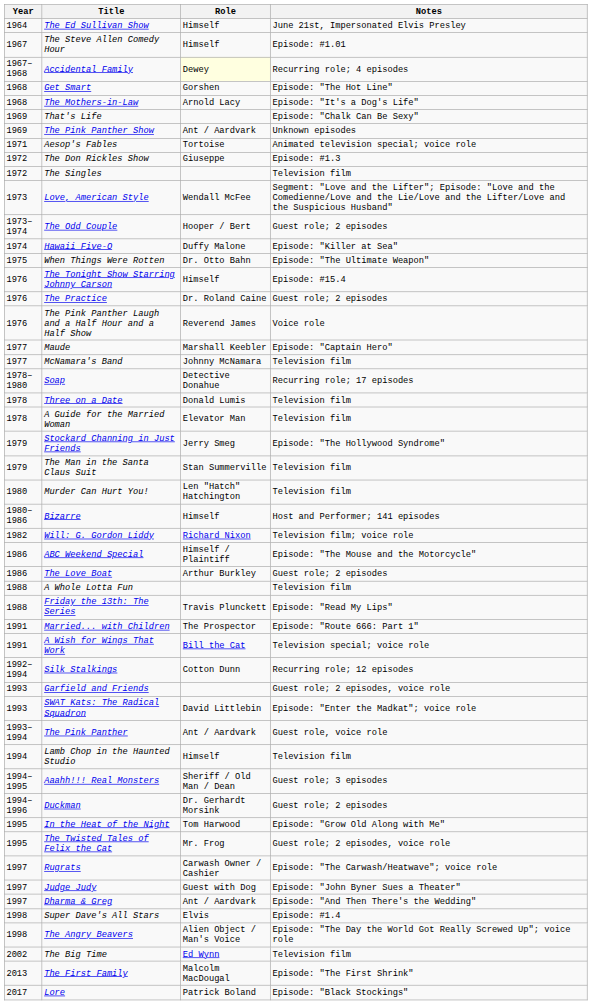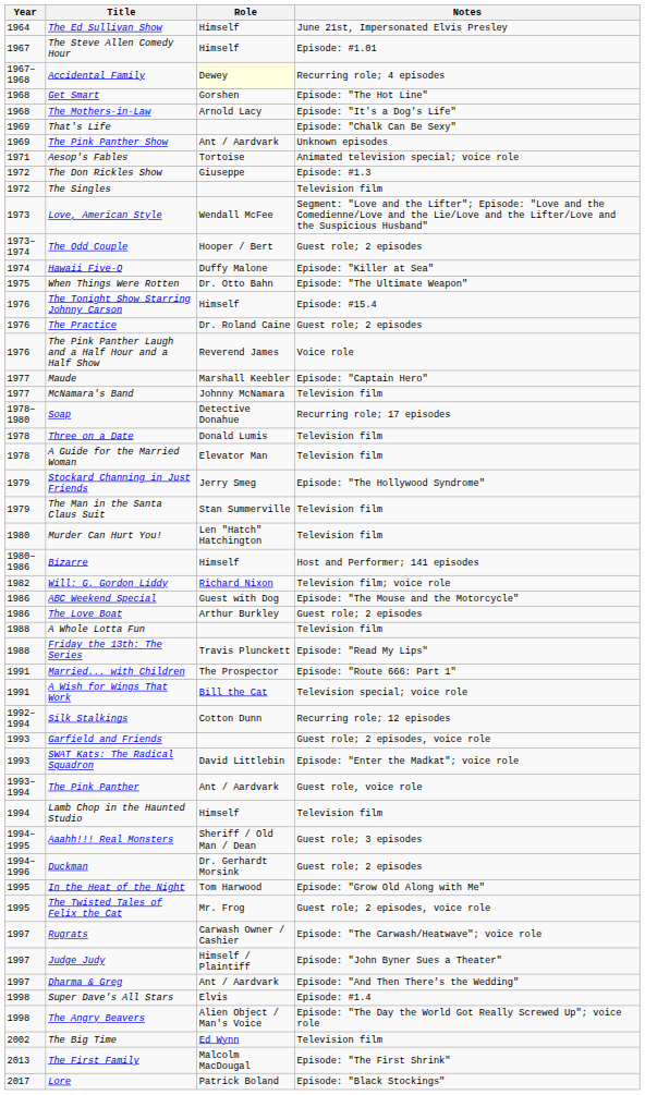 <table class="wikitable">
 <tr>
 <th>Year</th>
 <th>Title</th>
 <th>Role</th>
 <th>Notes</th>
 </tr>
 <tr>
 <td>1964</td>
 <td><em><a href='#'>The Ed Sullivan Show</a></em></td>
 <td>Himself</td>
 <td>June 21st, Impersonated Elvis Presley</td>
 </tr>
 <tr>
 <td>1967</td>
 <td><em>The Steve Allen Comedy Hour</em></td>
 <td>Himself</td>
 <td>Episode: #1.01</td>
 </tr>
 <tr>
 <td>1967–1968</td>
 <td><em><a href='#'>Accidental Family</a></em></td>
 <td style="background: lightyellow;">Dewey</td>
 <td>Recurring role; 4 episodes</td>
 </tr>
 <tr>
 <td>1968</td>
 <td><em><a href='#'>Get Smart</a></em></td>
 <td>Gorshen</td>
 <td>Episode: "The Hot Line"</td>
 </tr>
 <tr>
 <td>1968</td>
 <td><em><a href='#'>The Mothers-in-Law</a></em></td>
 <td>Arnold Lacy</td>
 <td>Episode: "It's a Dog's Life"</td>
 </tr>
 <tr>
 <td>1969</td>
 <td><em>That's Life</em></td>
 <td></td>
 <td>Episode: "Chalk Can Be Sexy"</td>
 </tr>
 <tr>
 <td>1969</td>
 <td><em><a href='#'>The Pink Panther Show</a></em></td>
 <td>Ant / Aardvark</td>
 <td>Unknown episodes</td>
 </tr>
 <tr>
 <td>1971</td>
 <td><em>Aesop's Fables</em></td>
 <td>Tortoise</td>
 <td>Animated television special; voice role</td>
 </tr>
 <tr>
 <td>1972</td>
 <td><em>The Don Rickles Show</em></td>
 <td>Giuseppe</td>
 <td>Episode: #1.3</td>
 </tr>
 <tr>
 <td>1972</td>
 <td><em>The Singles</em></td>
 <td></td>
 <td>Television film</td>
 </tr>
 <tr>
 <td>1973</td>
 <td><em><a href='#'>Love, American Style</a></em></td>
 <td>Wendall McFee</td>
 <td>Segment: "Love and the Lifter"; Episode: "Love and the Comedienne/Love and the Lie/Love and the Lifter/Love and the Suspicious Husband"</td>
 </tr>
 <tr>
 <td>1973–1974</td>
 <td><em><a href='#'>The Odd Couple</a></em></td>
 <td>Hooper / Bert</td>
 <td>Guest role; 2 episodes</td>
 </tr>
 <tr>
 <td>1974</td>
 <td><em><a href='#'>Hawaii Five-O</a></em></td>
 <td>Duffy Malone</td>
 <td>Episode: "Killer at Sea"</td>
 </tr>
 <tr>
 <td>1975</td>
 <td><em>When Things Were Rotten</em></td>
 <td>Dr. Otto Bahn</td>
 <td>Episode: "The Ultimate Weapon"</td>
 </tr>
 <tr>
 <td>1976</td>
 <td><em><a href='#'>The Tonight Show Starring Johnny Carson</a></em></td>
 <td>Himself</td>
 <td>Episode: #15.4</td>
 </tr>
 <tr>
 <td>1976</td>
 <td><em><a href='#'>The Practice</a></em></td>
 <td>Dr. Roland Caine</td>
 <td>Guest role; 2 episodes</td>
 </tr>
 <tr>
 <td>1976</td>
 <td><em>The Pink Panther Laugh and a Half Hour and a Half Show</em></td>
 <td>Reverend James</td>
 <td>Voice role</td>
 </tr>
 <tr>
 <td>1977</td>
 <td><em>Maude</em></td>
 <td>Marshall Keebler</td>
 <td>Episode: "Captain Hero"</td>
 </tr>
 <tr>
 <td>1977</td>
 <td><em>McNamara's Band</em></td>
 <td>Johnny McNamara</td>
 <td>Television film</td>
 </tr>
 <tr>
 <td>1978–1980</td>
 <td><em><a href='#'>Soap</a></em></td>
 <td>Detective Donahue</td>
 <td>Recurring role; 17 episodes</td>
 </tr>
 <tr>
 <td>1978</td>
 <td><em><a href='#'>Three on a Date</a></em></td>
 <td>Donald Lumis</td>
 <td>Television film</td>
 </tr>
 <tr>
 <td>1978</td>
 <td><em>A Guide for the Married Woman</em></td>
 <td>Elevator Man</td>
 <td>Television film</td>
 </tr>
 <tr>
 <td>1979</td>
 <td><em><a href='#'>Stockard Channing in Just Friends</a></em></td>
 <td>Jerry Smeg</td>
 <td>Episode: "The Hollywood Syndrome"</td>
 </tr>
 <tr>
 <td>1979</td>
 <td><em>The Man in the Santa Claus Suit</em></td>
 <td>Stan Summerville</td>
 <td>Television film</td>
 </tr>
 <tr>
 <td>1980</td>
 <td><em>Murder Can Hurt You!</em></td>
 <td>Len "Hatch" Hatchington</td>
 <td>Television film</td>
 </tr>
 <tr>
 <td>1980–1986</td>
 <td><em><a href='#'>Bizarre</a></em></td>
 <td>Himself</td>
 <td>Host and Performer; 141 episodes</td>
 </tr>
 <tr>
 <td>1982</td>
 <td><em><a href='#'>Will: G. Gordon Liddy</a></em></td>
 <td><a href='#'>Richard Nixon</a></td>
 <td>Television film; voice role</td>
 </tr>
 <tr>
 <td>1986</td>
 <td><em><a href='#'>ABC Weekend Special</a></em></td>
-<td>Himself / Plaintiff</td>
+<td>Guest with Dog</td>
 <td>Episode: "The Mouse and the Motorcycle"</td>
 </tr>
 <tr>
 <td>1986</td>
 <td><em><a href='#'>The Love Boat</a></em></td>
 <td>Arthur Burkley</td>
 <td>Guest role; 2 episodes</td>
 </tr>
 <tr>
 <td>1988</td>
 <td><em>A Whole Lotta Fun</em></td>
 <td></td>
 <td>Television film</td>
 </tr>
 <tr>
 <td>1988</td>
 <td><em><a href='#'>Friday the 13th: The Series</a></em></td>
 <td>Travis Plunckett</td>
 <td>Episode: "Read My Lips"</td>
 </tr>
 <tr>
 <td>1991</td>
 <td><em><a href='#'>Married... with Children</a></em></td>
 <td>The Prospector</td>
 <td>Episode: "Route 666: Part 1"</td>
 </tr>
 <tr>
 <td>1991</td>
 <td><em><a href='#'>A Wish for Wings That Work</a></em></td>
 <td><a href='#'>Bill the Cat</a></td>
 <td>Television special; voice role</td>
 </tr>
 <tr>
 <td>1992–1994</td>
 <td><em><a href='#'>Silk Stalkings</a></em></td>
 <td>Cotton Dunn</td>
 <td>Recurring role; 12 episodes</td>
 </tr>
 <tr>
 <td>1993</td>
 <td><em><a href='#'>Garfield and Friends</a></em></td>
 <td></td>
 <td>Guest role; 2 episodes, voice role</td>
 </tr>
 <tr>
 <td>1993</td>
 <td><em><a href='#'>SWAT Kats: The Radical Squadron</a></em></td>
 <td>David Littlebin</td>
 <td>Episode: "Enter the Madkat"; voice role</td>
 </tr>
 <tr>
 <td>1993–1994</td>
 <td><em><a href='#'>The Pink Panther</a></em></td>
 <td>Ant / Aardvark</td>
 <td>Guest role, voice role</td>
 </tr>
 <tr>
 <td>1994</td>
 <td><em>Lamb Chop in the Haunted Studio</em></td>
 <td>Himself</td>
 <td>Television film</td>
 </tr>
 <tr>
 <td>1994–1995</td>
 <td><em><a href='#'>Aaahh!!! Real Monsters</a></em></td>
 <td>Sheriff / Old Man / Dean</td>
 <td>Guest role; 3 episodes</td>
 </tr>
 <tr>
 <td>1994–1996</td>
 <td><em><a href='#'>Duckman</a></em></td>
 <td>Dr. Gerhardt Morsink</td>
 <td>Guest role; 2 episodes</td>
 </tr>
 <tr>
 <td>1995</td>
 <td><em><a href='#'>In the Heat of the Night</a></em></td>
 <td>Tom Harwood</td>
 <td>Episode: "Grow Old Along with Me"</td>
 </tr>
 <tr>
 <td>1995</td>
 <td><em><a href='#'>The Twisted Tales of Felix the Cat</a></em></td>
 <td>Mr. Frog</td>
 <td>Guest role; 2 episodes, voice role</td>
 </tr>
 <tr>
 <td>1997</td>
 <td><em><a href='#'>Rugrats</a></em></td>
 <td>Carwash Owner / Cashier</td>
 <td>Episode: "The Carwash/Heatwave"; voice role</td>
 </tr>
 <tr>
 <td>1997</td>
 <td><em><a href='#'>Judge Judy</a></em></td>
-<td>Guest with Dog</td>
+<td>Himself / Plaintiff</td>
 <td>Episode: "John Byner Sues a Theater"</td>
 </tr>
 <tr>
 <td>1997</td>
 <td><em><a href='#'>Dharma & Greg</a></em></td>
 <td>Ant / Aardvark</td>
 <td>Episode: "And Then There's the Wedding"</td>
 </tr>
 <tr>
 <td>1998</td>
 <td><em>Super Dave's All Stars</em></td>
 <td>Elvis</td>
 <td>Episode: #1.4</td>
 </tr>
 <tr>
 <td>1998</td>
 <td><em><a href='#'>The Angry Beavers</a></em></td>
 <td>Alien Object / Man's Voice</td>
 <td>Episode: "The Day the World Got Really Screwed Up"; voice role</td>
 </tr>
 <tr>
 <td>2002</td>
 <td><em>The Big Time</em></td>
 <td><a href='#'>Ed Wynn</a></td>
 <td>Television film</td>
 </tr>
 <tr>
 <td>2013</td>
 <td><em><a href='#'>The First Family</a></em></td>
 <td>Malcolm MacDougal</td>
 <td>Episode: "The First Shrink"</td>
 </tr>
 <tr>
 <td>2017</td>
 <td><em><a href='#'>Lore</a></em></td>
 <td>Patrick Boland</td>
 <td>Episode: "Black Stockings"</td>
 </tr>
 </table>
